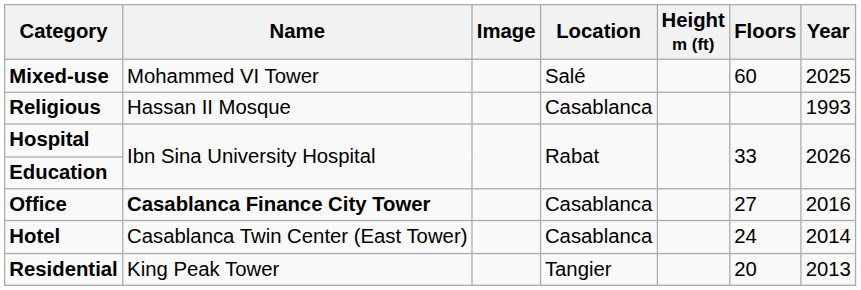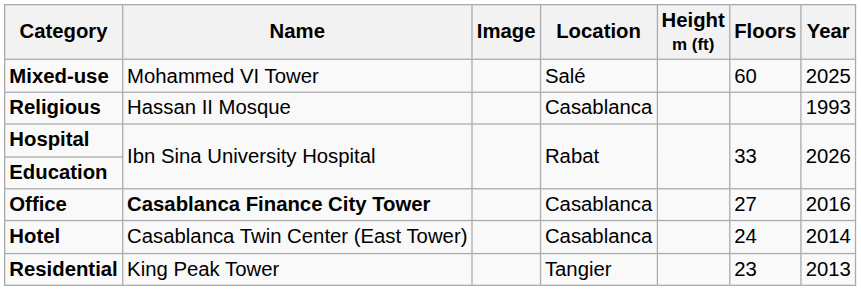 <table class="wikitable sortable wikitable defaultcenter">
 <tr>
 <th>Category</th>
 <th>Name</th>
 <th>Image</th>
 <th>Location</th>
 <th>Height<br><small>m (ft)</small></th>
 <th>Floors</th>
 <th>Year</th>
 </tr>
 <tr>
 <td><strong>Mixed-use</strong></td>
 <td>Mohammed VI Tower</td>
 <td></td>
 <td>Salé</td>
 <td></td>
 <td>60</td>
 <td>2025</td>
 </tr>
 <tr>
 <td><strong>Religious</strong></td>
 <td>Hassan II Mosque</td>
 <td></td>
 <td>Casablanca</td>
 <td></td>
 <td></td>
 <td>1993</td>
 </tr>
 <tr>
 <td><strong>Hospital</strong></td>
 <td rowspan="2">Ibn Sina University Hospital</td>
 <td rowspan="2"></td>
 <td rowspan="2">Rabat</td>
 <td rowspan="2"></td>
 <td rowspan="2">33</td>
 <td rowspan="2">2026</td>
 </tr>
 <tr>
 <td><strong>Education</strong></td>
 </tr>
 <tr>
 <td><strong>Office</strong></td>
 <td><strong>Casablanca Finance City Tower</strong></td>
 <td></td>
 <td>Casablanca</td>
 <td></td>
 <td>27</td>
 <td>2016</td>
 </tr>
 <tr>
 <td><strong>Hotel</strong></td>
 <td>Casablanca Twin Center (East Tower)</td>
 <td></td>
 <td>Casablanca</td>
 <td></td>
 <td>24</td>
 <td>2014</td>
 </tr>
 <tr>
 <td><strong>Residential</strong></td>
 <td>King Peak Tower</td>
 <td></td>
 <td>Tangier</td>
 <td></td>
-<td>20</td>
+<td>23</td>
 <td>2013</td>
 </tr>
 </table>
